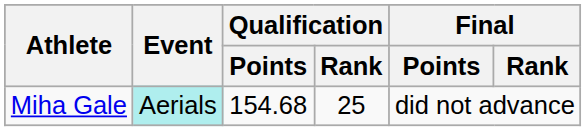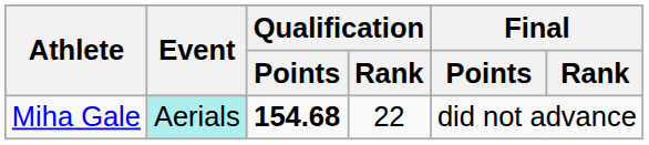 <table class="wikitable" style="font-size:90%">
 <tr>
 <th rowspan="2">Athlete</th>
 <th rowspan="2">Event</th>
 <th colspan="2">Qualification</th>
 <th colspan="2">Final</th>
 </tr>
 <tr>
 <th>Points</th>
 <th>Rank</th>
 <th>Points</th>
 <th>Rank</th>
 </tr>
 <tr>
 <td><a href='#'>Miha Gale</a></td>
 <td style="background: paleturquoise;">Aerials</td>
-<td align="center">154.68</td>
-<td align="center">25</td>
+<td align="center"><strong>154.68</strong></td>
+<td align="center">22</td>
 <td colspan="2">did not advance</td>
 </tr>
 </table>
